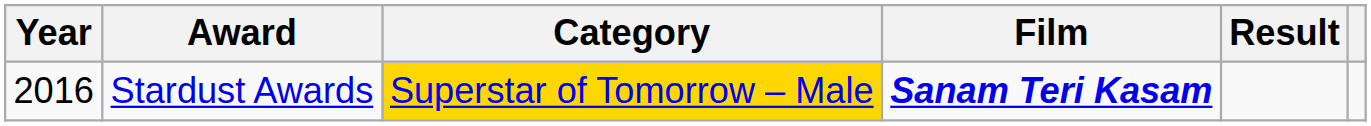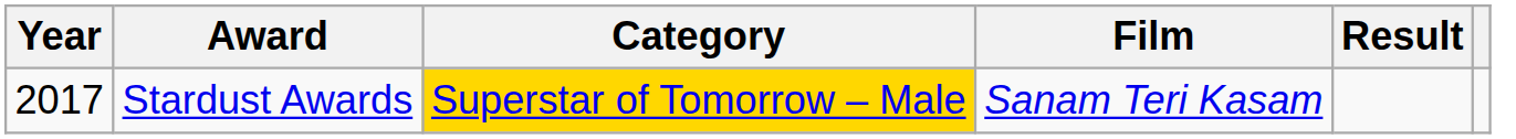 <table class="wikitable">
 <tr>
 <th>Year</th>
 <th>Award</th>
 <th>Category</th>
 <th>Film</th>
 <th>Result</th>
 <th></th>
 </tr>
 <tr>
-<td>2016</td>
+<td>2017</td>
 <td><a href='#'>Stardust Awards</a></td>
 <td style="background: gold;"><a href='#'>Superstar of Tomorrow – Male</a></td>
-<td><strong><em><a href='#'>Sanam Teri Kasam</a></em></strong></td>
+<td><em><a href='#'>Sanam Teri Kasam</a></em></td>
 <td></td>
 <td></td>
 </tr>
 </table>
